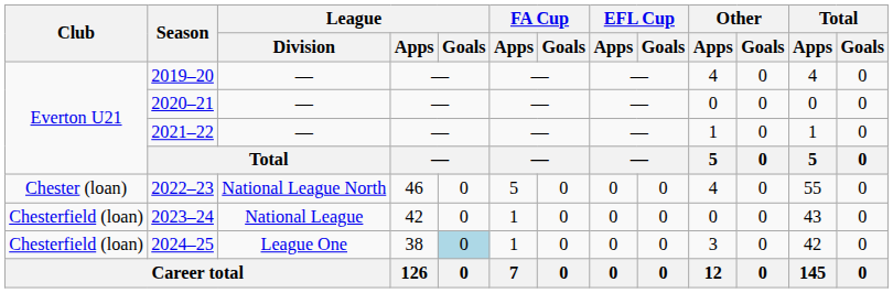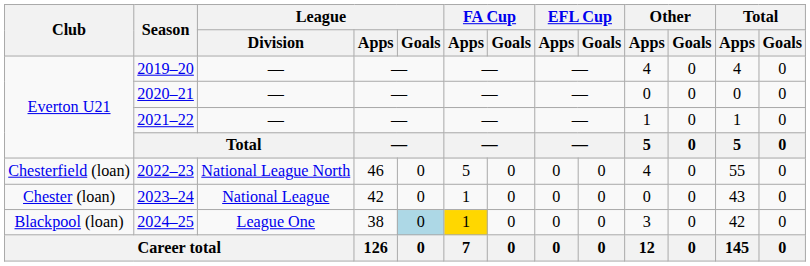 <table class="wikitable" style="text-align: center">
 <tr>
 <th rowspan="2">Club</th>
 <th rowspan="2">Season</th>
 <th colspan="3">League</th>
 <th colspan="2"><a href='#'>FA Cup</a></th>
 <th colspan="2"><a href='#'>EFL Cup</a></th>
 <th colspan="2">Other</th>
 <th colspan="2">Total</th>
 </tr>
 <tr>
 <th>Division</th>
 <th>Apps</th>
 <th>Goals</th>
 <th>Apps</th>
 <th>Goals</th>
 <th>Apps</th>
 <th>Goals</th>
 <th>Apps</th>
 <th>Goals</th>
 <th>Apps</th>
 <th>Goals</th>
 </tr>
 <tr>
 <td rowspan="4"><a href='#'>Everton U21</a></td>
 <td><a href='#'>2019–20</a></td>
 <td>—</td>
 <td colspan="2">—</td>
 <td colspan="2">—</td>
 <td colspan="2">—</td>
 <td>4</td>
 <td>0</td>
 <td>4</td>
 <td>0</td>
 </tr>
 <tr>
 <td><a href='#'>2020–21</a></td>
 <td>—</td>
 <td colspan="2">—</td>
 <td colspan="2">—</td>
 <td colspan="2">—</td>
 <td>0</td>
 <td>0</td>
 <td>0</td>
 <td>0</td>
 </tr>
 <tr>
 <td><a href='#'>2021–22</a></td>
 <td>—</td>
 <td colspan="2">—</td>
 <td colspan="2">—</td>
 <td colspan="2">—</td>
 <td>1</td>
 <td>0</td>
 <td>1</td>
 <td>0</td>
 </tr>
 <tr>
 <th colspan="2">Total</th>
 <th colspan="2">—</th>
 <th colspan="2">—</th>
 <th colspan="2">—</th>
 <th>5</th>
 <th>0</th>
 <th>5</th>
 <th>0</th>
 </tr>
 <tr>
-<td><a href='#'>Chester</a> (loan)</td>
+<td><a href='#'>Chesterfield</a> (loan)</td>
 <td><a href='#'>2022–23</a></td>
 <td><a href='#'>National League North</a></td>
 <td>46</td>
 <td>0</td>
 <td>5</td>
 <td>0</td>
 <td>0</td>
 <td>0</td>
 <td>4</td>
 <td>0</td>
 <td>55</td>
 <td>0</td>
 </tr>
 <tr>
-<td><a href='#'>Chesterfield</a> (loan)</td>
+<td><a href='#'>Chester</a> (loan)</td>
 <td><a href='#'>2023–24</a></td>
 <td><a href='#'>National League</a></td>
 <td>42</td>
 <td>0</td>
 <td>1</td>
 <td>0</td>
 <td>0</td>
 <td>0</td>
 <td>0</td>
 <td>0</td>
 <td>43</td>
 <td>0</td>
 </tr>
 <tr>
-<td><a href='#'>Chesterfield</a> (loan)</td>
+<td><a href='#'>Blackpool</a> (loan)</td>
 <td><a href='#'>2024–25</a></td>
 <td><a href='#'>League One</a></td>
 <td>38</td>
 <td style="background: lightblue;">0</td>
-<td>1</td>
+<td style="background: gold;">1</td>
 <td>0</td>
 <td>0</td>
 <td>0</td>
 <td>3</td>
 <td>0</td>
 <td>42</td>
 <td>0</td>
 </tr>
 <tr>
 <th colspan="3">Career total</th>
 <th>126</th>
 <th>0</th>
 <th>7</th>
 <th>0</th>
 <th>0</th>
 <th>0</th>
 <th>12</th>
 <th>0</th>
 <th>145</th>
 <th>0</th>
 </tr>
 </table>
